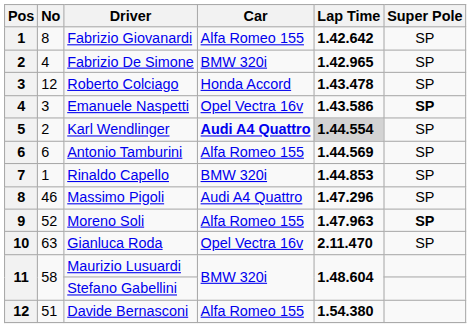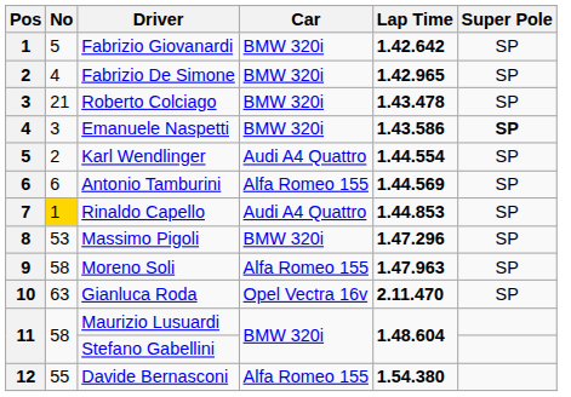 <table class="wikitable" style="font-size: 85%;">
 <tr>
 <th>Pos</th>
 <th>No</th>
 <th>Driver</th>
 <th>Car</th>
 <th>Lap Time</th>
 <th>Super Pole</th>
 </tr>
 <tr>
 <th>1</th>
-<td>8</td>
+<td>5</td>
 <td> <a href='#'>Fabrizio Giovanardi</a></td>
-<td><a href='#'>Alfa Romeo 155</a></td>
+<td><a href='#'>BMW 320i</a></td>
 <td><strong>1.42.642</strong></td>
 <td align=center>SP</td>
 </tr>
 <tr>
 <th>2</th>
 <td>4</td>
 <td> <a href='#'>Fabrizio De Simone</a></td>
 <td><a href='#'>BMW 320i</a></td>
 <td><strong>1.42.965</strong></td>
 <td align=center>SP</td>
 </tr>
 <tr>
 <th>3</th>
-<td>12</td>
+<td>21</td>
 <td> <a href='#'>Roberto Colciago</a></td>
-<td><a href='#'>Honda Accord</a></td>
+<td><a href='#'>BMW 320i</a></td>
 <td><strong>1.43.478</strong></td>
 <td align=center>SP</td>
 </tr>
 <tr>
 <th>4</th>
 <td>3</td>
 <td> <a href='#'>Emanuele Naspetti</a></td>
-<td><a href='#'> Opel Vectra 16v</a></td>
+<td><a href='#'>BMW 320i</a></td>
 <td><strong>1.43.586</strong></td>
 <td align=center><strong>SP</strong></td>
 </tr>
 <tr>
 <th>5</th>
 <td>2</td>
 <td> <a href='#'>Karl Wendlinger</a></td>
-<td><strong><a href='#'>Audi A4 Quattro</a></strong></td>
-<td style="background: lightgrey;"><strong>1.44.554</strong></td>
+<td><a href='#'>Audi A4 Quattro</a></td>
+<td><strong>1.44.554</strong></td>
 <td align=center>SP</td>
 </tr>
 <tr>
 <th>6</th>
 <td>6</td>
 <td> <a href='#'>Antonio Tamburini</a></td>
 <td><a href='#'>Alfa Romeo 155</a></td>
 <td><strong>1.44.569</strong></td>
 <td align=center>SP</td>
 </tr>
 <tr>
 <th>7</th>
-<td>1</td>
+<td style="background: gold;">1</td>
 <td> <a href='#'>Rinaldo Capello</a></td>
-<td><a href='#'>BMW 320i</a></td>
+<td><a href='#'>Audi A4 Quattro</a></td>
 <td><strong>1.44.853</strong></td>
 <td align=center>SP</td>
 </tr>
 <tr>
 <th>8</th>
-<td>46</td>
+<td>53</td>
 <td> <a href='#'>Massimo Pigoli</a></td>
-<td><a href='#'>Audi A4 Quattro</a></td>
+<td><a href='#'>BMW 320i</a></td>
 <td><strong>1.47.296</strong></td>
 <td align=center>SP</td>
 </tr>
 <tr>
 <th>9</th>
-<td>52</td>
+<td>58</td>
 <td> <a href='#'>Moreno Soli</a></td>
 <td><a href='#'>Alfa Romeo 155</a></td>
 <td><strong>1.47.963</strong></td>
-<td align=center><strong>SP</strong></td>
+<td align=center>SP</td>
 </tr>
 <tr>
 <th>10</th>
 <td>63</td>
 <td> <a href='#'>Gianluca Roda</a></td>
 <td><a href='#'> Opel Vectra 16v</a></td>
 <td><strong>2.11.470</strong></td>
 <td align=center>SP</td>
 </tr>
 <tr>
 <th rowspan=2>11</th>
 <td rowspan=2>58</td>
 <td> <a href='#'>Maurizio Lusuardi</a></td>
 <td rowspan=2><a href='#'>BMW 320i</a></td>
 <td rowspan=2><strong>1.48.604</strong></td>
 <td></td>
 </tr>
 <tr>
 <td> <a href='#'>Stefano Gabellini</a></td>
 </tr>
 <tr>
 <th>12</th>
-<td>51</td>
+<td>55</td>
 <td> <a href='#'>Davide Bernasconi</a></td>
 <td><a href='#'>Alfa Romeo 155</a></td>
 <td><strong>1.54.380</strong></td>
 <td></td>
 </tr>
 <tr>
 </tr>
 </table>
